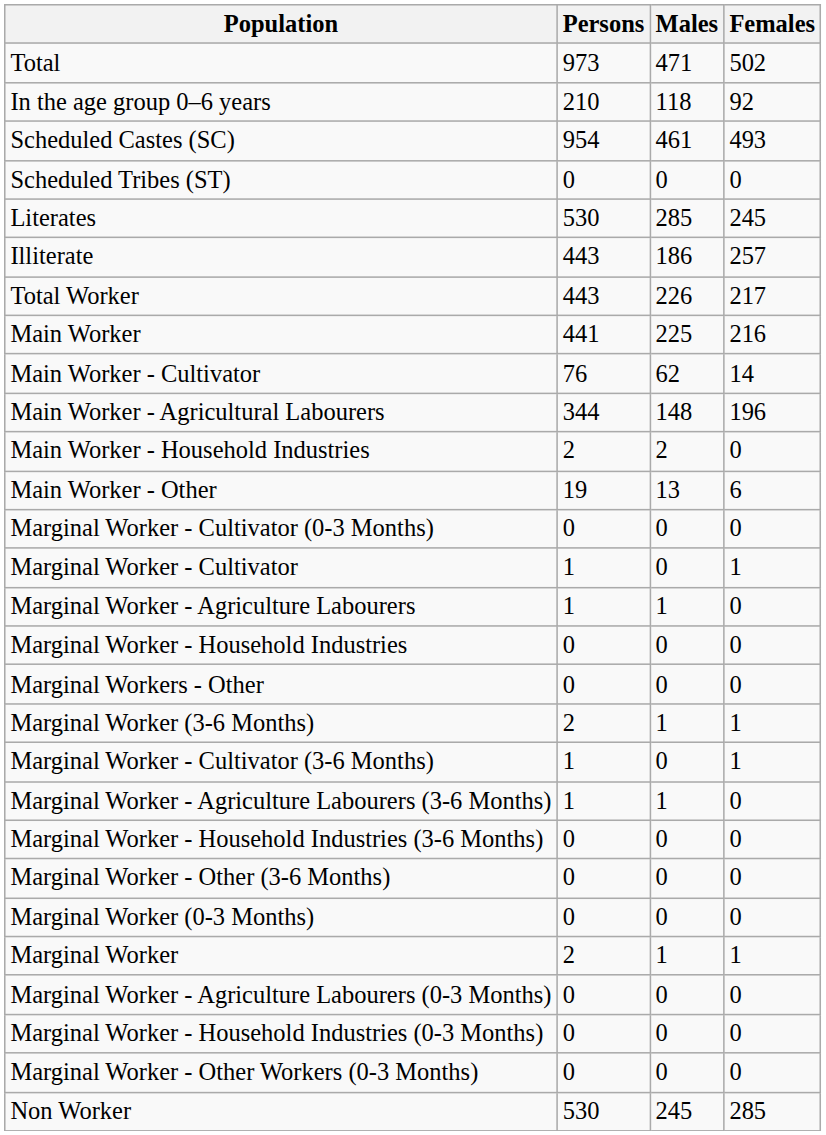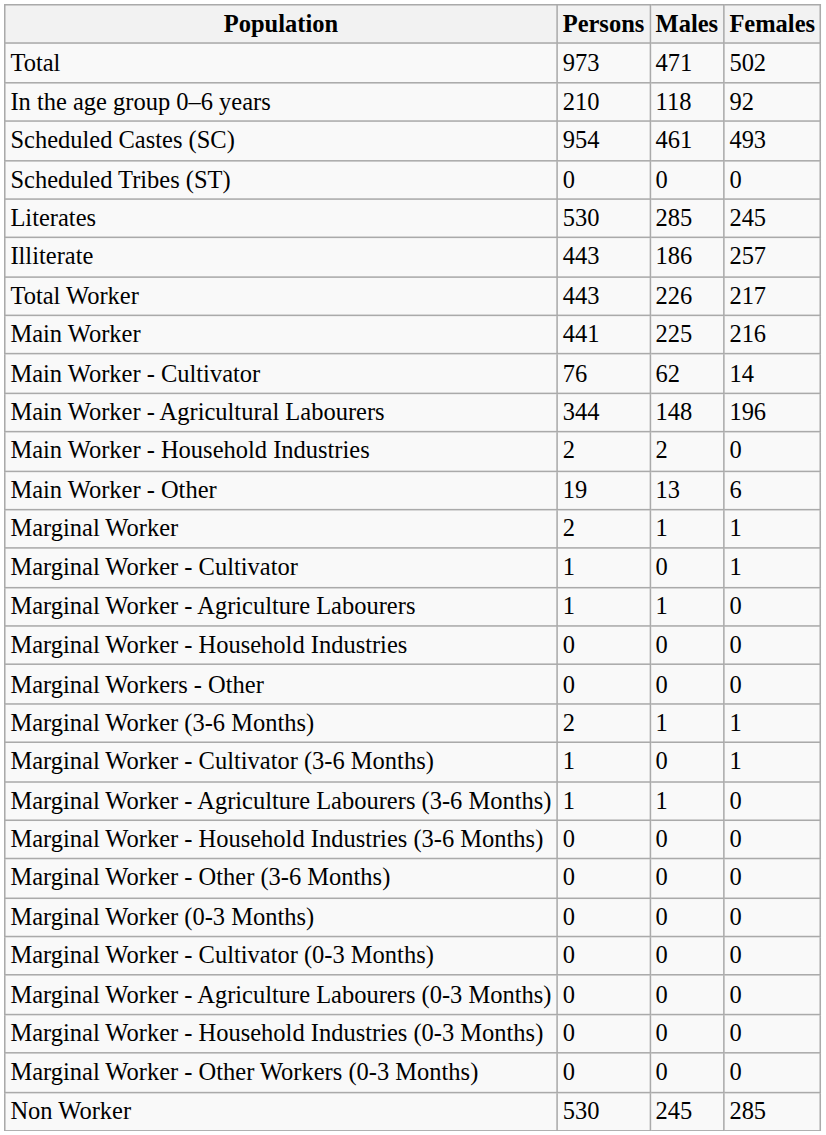 <table class="wikitable">
 <tr>
 <th>Population</th>
 <th>Persons</th>
 <th>Males</th>
 <th>Females</th>
 </tr>
 <tr>
 <td>Total</td>
 <td>973</td>
 <td>471</td>
 <td>502</td>
 </tr>
 <tr>
 <td>In the age  group 0–6 years</td>
 <td>210</td>
 <td>118</td>
 <td>92</td>
 </tr>
 <tr>
 <td>Scheduled  Castes (SC)</td>
 <td>954</td>
 <td>461</td>
 <td>493</td>
 </tr>
 <tr>
 <td>Scheduled  Tribes (ST)</td>
 <td>0</td>
 <td>0</td>
 <td>0</td>
 </tr>
 <tr>
 <td>Literates</td>
 <td>530</td>
 <td>285</td>
 <td>245</td>
 </tr>
 <tr>
 <td>Illiterate</td>
 <td>443</td>
 <td>186</td>
 <td>257</td>
 </tr>
 <tr>
 <td>Total Worker</td>
 <td>443</td>
 <td>226</td>
 <td>217</td>
 </tr>
 <tr>
 <td>Main Worker</td>
 <td>441</td>
 <td>225</td>
 <td>216</td>
 </tr>
 <tr>
 <td>Main Worker -  Cultivator</td>
 <td>76</td>
 <td>62</td>
 <td>14</td>
 </tr>
 <tr>
 <td>Main Worker -  Agricultural Labourers</td>
 <td>344</td>
 <td>148</td>
 <td>196</td>
 </tr>
 <tr>
 <td>Main Worker -  Household Industries</td>
 <td>2</td>
 <td>2</td>
 <td>0</td>
 </tr>
 <tr>
 <td>Main Worker -  Other</td>
 <td>19</td>
 <td>13</td>
 <td>6</td>
 </tr>
 <tr>
-<td>Marginal  Worker - Cultivator (0-3 Months)</td>
-<td>0</td>
-<td>0</td>
-<td>0</td>
+<td>Marginal  Worker</td>
+<td>2</td>
+<td>1</td>
+<td>1</td>
 </tr>
 <tr>
 <td>Marginal  Worker - Cultivator</td>
 <td>1</td>
 <td>0</td>
 <td>1</td>
 </tr>
 <tr>
 <td>Marginal  Worker - Agriculture Labourers</td>
 <td>1</td>
 <td>1</td>
 <td>0</td>
 </tr>
 <tr>
 <td>Marginal  Worker - Household Industries</td>
 <td>0</td>
 <td>0</td>
 <td>0</td>
 </tr>
 <tr>
 <td>Marginal  Workers - Other</td>
 <td>0</td>
 <td>0</td>
 <td>0</td>
 </tr>
 <tr>
 <td>Marginal  Worker (3-6 Months)</td>
 <td>2</td>
 <td>1</td>
 <td>1</td>
 </tr>
 <tr>
 <td>Marginal  Worker - Cultivator (3-6 Months)</td>
 <td>1</td>
 <td>0</td>
 <td>1</td>
 </tr>
 <tr>
 <td>Marginal  Worker - Agriculture Labourers (3-6 Months)</td>
 <td>1</td>
 <td>1</td>
 <td>0</td>
 </tr>
 <tr>
 <td>Marginal  Worker - Household Industries (3-6 Months)</td>
 <td>0</td>
 <td>0</td>
 <td>0</td>
 </tr>
 <tr>
 <td>Marginal  Worker - Other (3-6 Months)</td>
 <td>0</td>
 <td>0</td>
 <td>0</td>
 </tr>
 <tr>
 <td>Marginal  Worker (0-3 Months)</td>
 <td>0</td>
 <td>0</td>
 <td>0</td>
 </tr>
 <tr>
-<td>Marginal  Worker</td>
-<td>2</td>
-<td>1</td>
-<td>1</td>
+<td>Marginal  Worker - Cultivator (0-3 Months)</td>
+<td>0</td>
+<td>0</td>
+<td>0</td>
 </tr>
 <tr>
 <td>Marginal  Worker - Agriculture Labourers (0-3 Months)</td>
 <td>0</td>
 <td>0</td>
 <td>0</td>
 </tr>
 <tr>
 <td>Marginal  Worker - Household Industries (0-3 Months)</td>
 <td>0</td>
 <td>0</td>
 <td>0</td>
 </tr>
 <tr>
 <td>Marginal  Worker - Other Workers (0-3 Months)</td>
 <td>0</td>
 <td>0</td>
 <td>0</td>
 </tr>
 <tr>
 <td>Non Worker</td>
 <td>530</td>
 <td>245</td>
 <td>285</td>
 </tr>
 </table>
